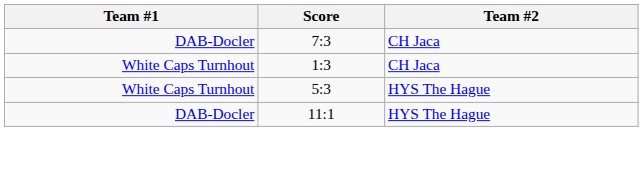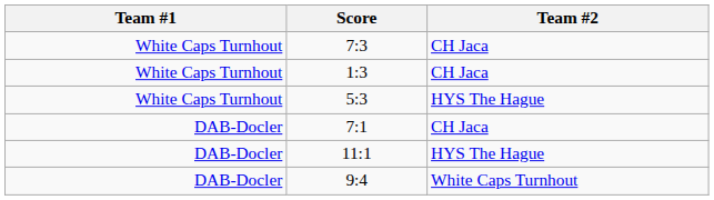 <table class="wikitable" style="text-align: center;">
 <tr>
 <th width=22%>Team #1</th>
 <th width=11%>Score</th>
 <th width=22%>Team #2</th>
 </tr>
 <tr>
-<td style="text-align: right;"><a href='#'>DAB-Docler</a> </td>
+<td style="text-align: right;"><a href='#'>White Caps Turnhout</a> </td>
 <td>7:3</td>
 <td style="text-align: left;"> <a href='#'>CH Jaca</a></td>
 </tr>
 <tr>
 <td style="text-align: right;"><a href='#'>White Caps Turnhout</a> </td>
 <td>1:3</td>
 <td style="text-align: left;"> <a href='#'>CH Jaca</a></td>
 </tr>
 <tr>
 <td style="text-align: right;"><a href='#'>White Caps Turnhout</a> </td>
 <td>5:3</td>
 <td style="text-align: left;"> <a href='#'>HYS The Hague</a></td>
 </tr>
 <tr>
 <td style="text-align: right;"><a href='#'>DAB-Docler</a> </td>
+<td>7:1</td>
+<td style="text-align: left;"> <a href='#'>CH Jaca</a></td>
+</tr>
+<tr>
+<td style="text-align: right;"><a href='#'>DAB-Docler</a> </td>
 <td>11:1</td>
 <td style="text-align: left;"> <a href='#'>HYS The Hague</a></td>
 </tr>
+<tr>
+<td style="text-align: right;"><a href='#'>DAB-Docler</a> </td>
+<td>9:4</td>
+<td style="text-align: left;"> <a href='#'>White Caps Turnhout</a></td>
+</tr>
 </table>
